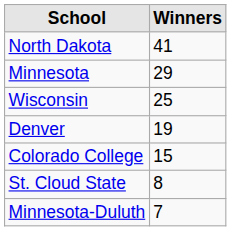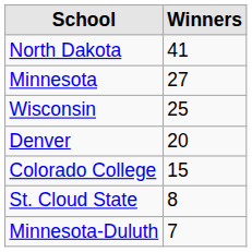 <table class="wikitable">
 <tr>
 <th style="background:#e5e5e5;">School</th>
 <th style="background:#e5e5e5;">Winners</th>
 </tr>
 <tr>
 <td><a href='#'>North Dakota</a></td>
 <td>41</td>
 </tr>
 <tr>
 <td><a href='#'>Minnesota</a></td>
-<td>29</td>
+<td>27</td>
 </tr>
 <tr>
 <td><a href='#'>Wisconsin</a></td>
 <td>25</td>
 </tr>
 <tr>
 <td><a href='#'>Denver</a></td>
-<td>19</td>
+<td>20</td>
 </tr>
 <tr>
 <td><a href='#'>Colorado College</a></td>
 <td>15</td>
 </tr>
 <tr>
 <td><a href='#'>St. Cloud State</a></td>
 <td>8</td>
 </tr>
 <tr>
 <td><a href='#'>Minnesota-Duluth</a></td>
 <td>7</td>
 </tr>
 </table>
